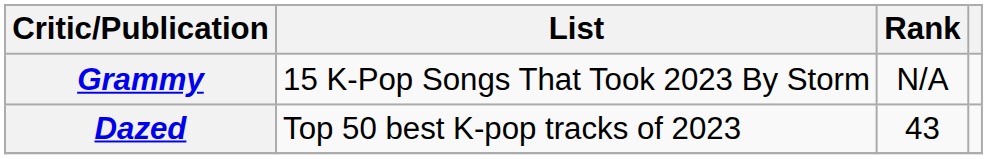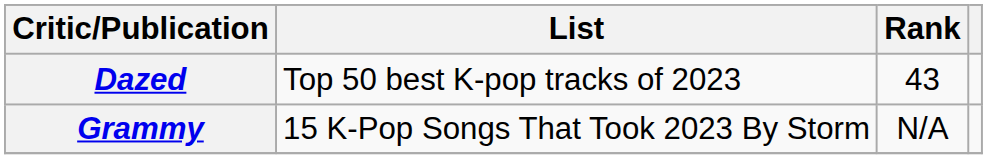 <table class="wikitable sortable plainrowheaders" style="text-align:center">
 <tr>
 <th scope="col">Critic/Publication</th>
 <th scope="col">List</th>
 <th scope="col">Rank</th>
 <th scope="col" class="unsortable"></th>
 </tr>
 <tr>
+<th scope="row"><em><a href='#'>Dazed</a></em></th>
+<td style="text-align:left">Top 50 best K-pop tracks of 2023</td>
+<td>43</td>
+<td></td>
+</tr>
+<tr>
 <th scope="row"><em><a href='#'>Grammy</a></em></th>
 <td style="text-align:left">15 K-Pop Songs That Took 2023 By Storm</td>
 <td>N/A</td>
 <td></td>
 </tr>
 <tr>
-<th scope="row"><em><a href='#'>Dazed</a></em></th>
-<td style="text-align:left">Top 50 best K-pop tracks of 2023</td>
-<td>43</td>
-<td></td>
-</tr>
-<tr>
 </tr>
 </table>
